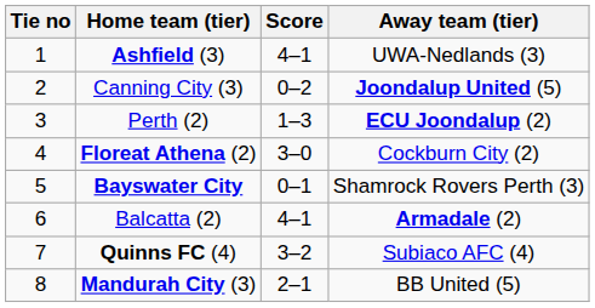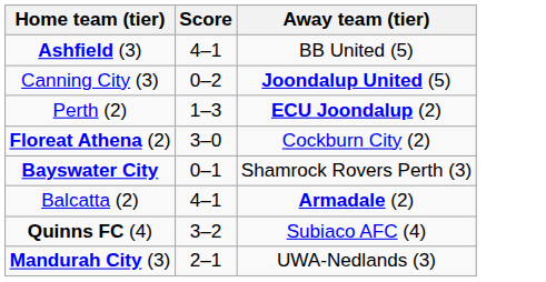 <table class="wikitable" style="text-align:center">
 <tr>
-<th>Tie no</th>
 <th>Home team (tier)</th>
 <th>Score</th>
 <th>Away team (tier)</th>
 </tr>
 <tr>
-<td>1</td>
 <td><strong><a href='#'>Ashfield</a></strong> (3)</td>
 <td>4–1</td>
-<td>UWA-Nedlands (3)</td>
+<td>BB United (5)</td>
 </tr>
 <tr>
-<td>2</td>
 <td><a href='#'>Canning City</a> (3)</td>
 <td>0–2</td>
 <td><strong><a href='#'>Joondalup United</a></strong> (5)</td>
 </tr>
 <tr>
-<td>3</td>
 <td><a href='#'>Perth</a> (2)</td>
 <td>1–3</td>
 <td><strong><a href='#'>ECU Joondalup</a></strong> (2)</td>
 </tr>
 <tr>
-<td>4</td>
 <td><strong><a href='#'>Floreat Athena</a></strong> (2)</td>
 <td>3–0</td>
 <td><a href='#'>Cockburn City</a> (2)</td>
 </tr>
 <tr>
-<td>5</td>
 <td><strong><a href='#'>Bayswater City</a></strong></td>
 <td>0–1</td>
 <td>Shamrock Rovers Perth (3)</td>
 </tr>
 <tr>
-<td>6</td>
 <td><a href='#'>Balcatta</a> (2)</td>
 <td>4–1</td>
 <td><strong><a href='#'>Armadale</a></strong> (2)</td>
 </tr>
 <tr>
-<td>7</td>
 <td><strong>Quinns FC</strong> (4)</td>
 <td>3–2</td>
 <td><a href='#'>Subiaco AFC</a> (4)</td>
 </tr>
 <tr>
-<td>8</td>
 <td><strong><a href='#'>Mandurah City</a></strong> (3)</td>
 <td>2–1</td>
-<td>BB United (5)</td>
+<td>UWA-Nedlands (3)</td>
 </tr>
 </table>
